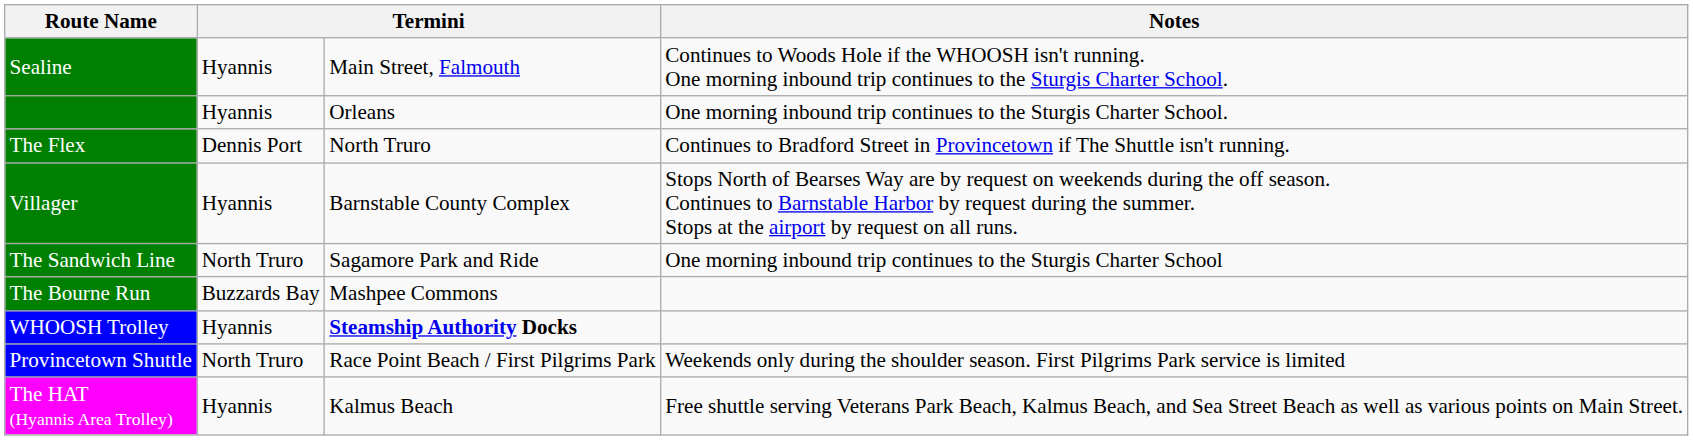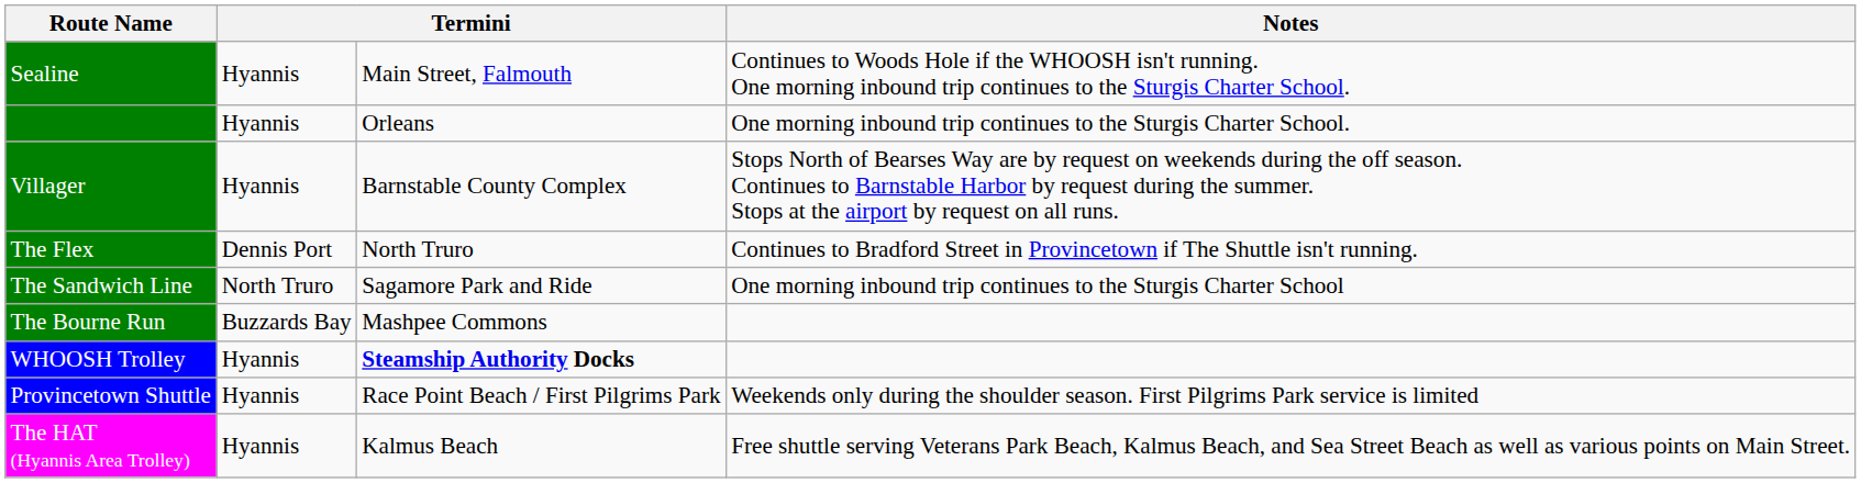 <table class="wikitable">
 <tr>
 <th>Route Name</th>
 <th colspan=2>Termini</th>
 <th>Notes</th>
 </tr>
 <tr>
 <td style="background:green; color:white">Sealine</td>
 <td>Hyannis</td>
 <td>Main Street, <a href='#'>Falmouth</a></td>
 <td>Continues to Woods Hole if the WHOOSH isn't running. <br> One morning inbound trip continues to the <a href='#'>Sturgis Charter School</a>.</td>
 </tr>
 <tr>
 <td style="background:green; color:white"></td>
 <td>Hyannis</td>
 <td>Orleans</td>
 <td>One morning inbound trip continues to the Sturgis Charter School.</td>
 </tr>
 <tr>
+<td style="background:green; color:white">Villager</td>
+<td>Hyannis</td>
+<td>Barnstable County Complex</td>
+<td>Stops North of Bearses Way are by request on weekends during the off season. <br> Continues to <a href='#'>Barnstable Harbor</a> by request during the summer. <br> Stops at the <a href='#'>airport</a> by request on all runs.</td>
+</tr>
+<tr>
 <td style="background:green; color:white">The Flex</td>
 <td>Dennis Port</td>
 <td>North Truro</td>
 <td>Continues to Bradford Street in <a href='#'>Provincetown</a> if The Shuttle isn't running.</td>
-</tr>
-<tr>
-<td style="background:green; color:white">Villager</td>
-<td>Hyannis</td>
-<td>Barnstable County Complex</td>
-<td>Stops North of Bearses Way are by request on weekends during the off season. <br> Continues to <a href='#'>Barnstable Harbor</a> by request during the summer. <br> Stops at the <a href='#'>airport</a> by request on all runs.</td>
 </tr>
 <tr>
 <td style="background:green; color:white">The Sandwich Line</td>
 <td>North Truro</td>
 <td>Sagamore Park and Ride</td>
 <td>One morning inbound trip continues to the Sturgis Charter School</td>
 </tr>
 <tr>
 <td style="background:green; color:white">The Bourne Run</td>
 <td>Buzzards Bay</td>
 <td>Mashpee Commons</td>
 <td></td>
 </tr>
 <tr>
 <td style="background:blue; color:white">WHOOSH Trolley</td>
 <td>Hyannis</td>
 <td><strong><a href='#'>Steamship Authority</a> Docks</strong></td>
 <td></td>
 </tr>
 <tr>
 <td style="background:blue; color:white">Provincetown Shuttle</td>
-<td>North Truro</td>
+<td>Hyannis</td>
 <td>Race Point Beach / First Pilgrims Park</td>
 <td>Weekends only during the shoulder season. First Pilgrims Park service is limited</td>
 </tr>
 <tr>
 <td style="background:magenta; color:white">The HAT <br><small>(Hyannis Area Trolley)</small></td>
 <td>Hyannis</td>
 <td>Kalmus Beach</td>
 <td>Free shuttle serving Veterans Park Beach, Kalmus Beach, and Sea Street Beach as well as various points on Main Street.</td>
 </tr>
 </table>
